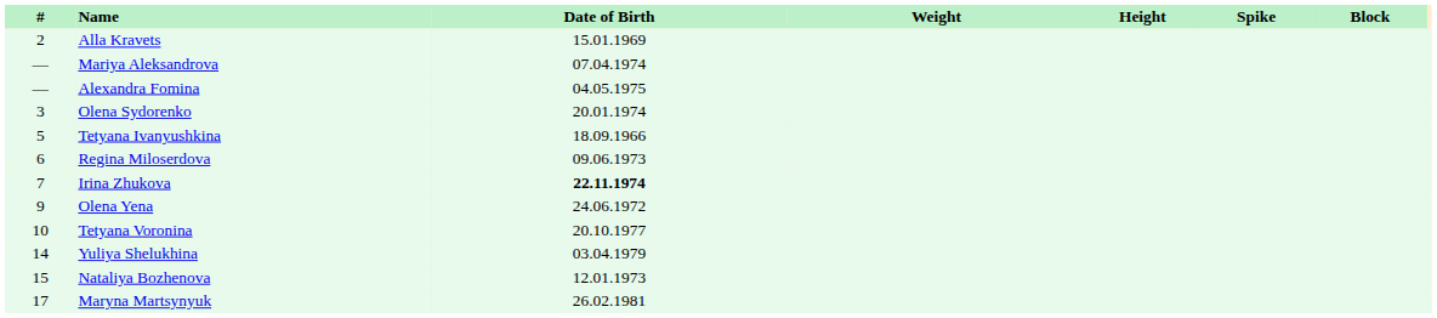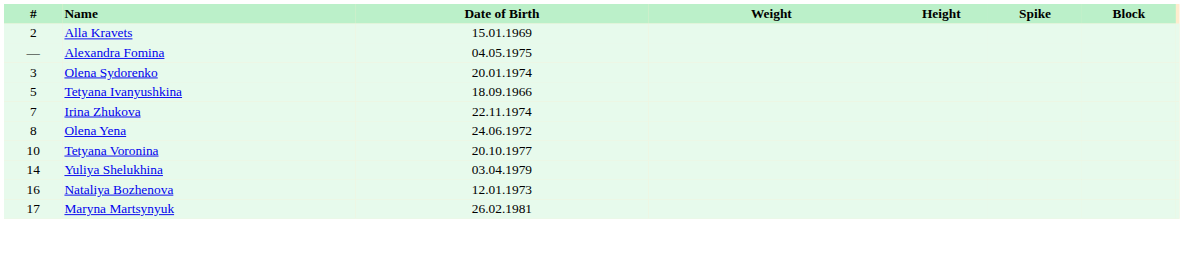 <table border=0 cellpadding=2 cellspacing=0  |- bgcolor=#FFECCE style="text-align:center; font-size:90%;" width=100%>
 <tr bgcolor=#BBF0C9>
 <th width=5%>#</th>
 <th width=25% align=left>Name</th>
 <th width=25%>Date of Birth</th>
 <th width=21%>Weight</th>
 <th width=8%>Height</th>
 <th width=8%>Spike</th>
 <th width=8%>Block</th>
 </tr>
 <tr bgcolor=#E7FAEC>
 <td>2</td>
 <td align=left><a href='#'>Alla Kravets</a></td>
 <td>15.01.1969</td>
-<td></td>
-<td></td>
-<td></td>
-<td></td>
-<td></td>
-</tr>
-<tr bgcolor=#E7FAEC>
-<td>—</td>
-<td align=left><a href='#'>Mariya Aleksandrova</a></td>
-<td>07.04.1974</td>
 <td></td>
 <td></td>
 <td></td>
 <td></td>
 <td></td>
 </tr>
 <tr bgcolor=#E7FAEC>
 <td>—</td>
 <td align=left><a href='#'>Alexandra Fomina</a></td>
 <td>04.05.1975</td>
 <td></td>
 <td></td>
 <td></td>
 <td></td>
 <td></td>
 </tr>
 <tr bgcolor=#E7FAEC>
 <td>3</td>
 <td align=left><a href='#'>Olena Sydorenko</a></td>
 <td>20.01.1974</td>
 <td></td>
 <td></td>
 <td></td>
 <td></td>
 <td></td>
 </tr>
 <tr bgcolor=#E7FAEC>
 <td>5</td>
 <td align=left><a href='#'>Tetyana Ivanyushkina</a></td>
 <td>18.09.1966</td>
 <td></td>
 <td></td>
 <td></td>
 <td></td>
 <td></td>
 </tr>
 <tr bgcolor=#E7FAEC>
-<td>6</td>
-<td align=left><a href='#'>Regina Miloserdova</a></td>
-<td>09.06.1973</td>
+<td>7</td>
+<td align=left><a href='#'>Irina Zhukova</a></td>
+<td>22.11.1974</td>
 <td></td>
 <td></td>
 <td></td>
 <td></td>
 <td></td>
 </tr>
 <tr bgcolor=#E7FAEC>
-<td>7</td>
-<td align=left><a href='#'>Irina Zhukova</a></td>
-<td><strong>22.11.1974</strong></td>
-<td></td>
-<td></td>
-<td></td>
-<td></td>
-<td></td>
-</tr>
-<tr bgcolor=#E7FAEC>
-<td>9</td>
+<td>8</td>
 <td align=left><a href='#'>Olena Yena</a></td>
 <td>24.06.1972</td>
 <td></td>
 <td></td>
 <td></td>
 <td></td>
 <td></td>
 </tr>
 <tr bgcolor=#E7FAEC>
 <td>10</td>
 <td align=left><a href='#'>Tetyana Voronina</a></td>
 <td>20.10.1977</td>
 <td></td>
 <td></td>
 <td></td>
 <td></td>
 <td></td>
 </tr>
 <tr bgcolor=#E7FAEC>
 <td>14</td>
 <td align=left><a href='#'>Yuliya Shelukhina</a></td>
 <td>03.04.1979</td>
 <td></td>
 <td></td>
 <td></td>
 <td></td>
 <td></td>
 </tr>
 <tr bgcolor=#E7FAEC>
-<td>15</td>
+<td>16</td>
 <td align=left><a href='#'>Nataliya Bozhenova</a></td>
 <td>12.01.1973</td>
 <td></td>
 <td></td>
 <td></td>
 <td></td>
 <td></td>
 </tr>
 <tr bgcolor=#E7FAEC>
 <td>17</td>
 <td align=left><a href='#'>Maryna Martsynyuk</a></td>
 <td>26.02.1981</td>
 <td></td>
 <td></td>
 <td></td>
 <td></td>
 <td></td>
 </tr>
 </table>
